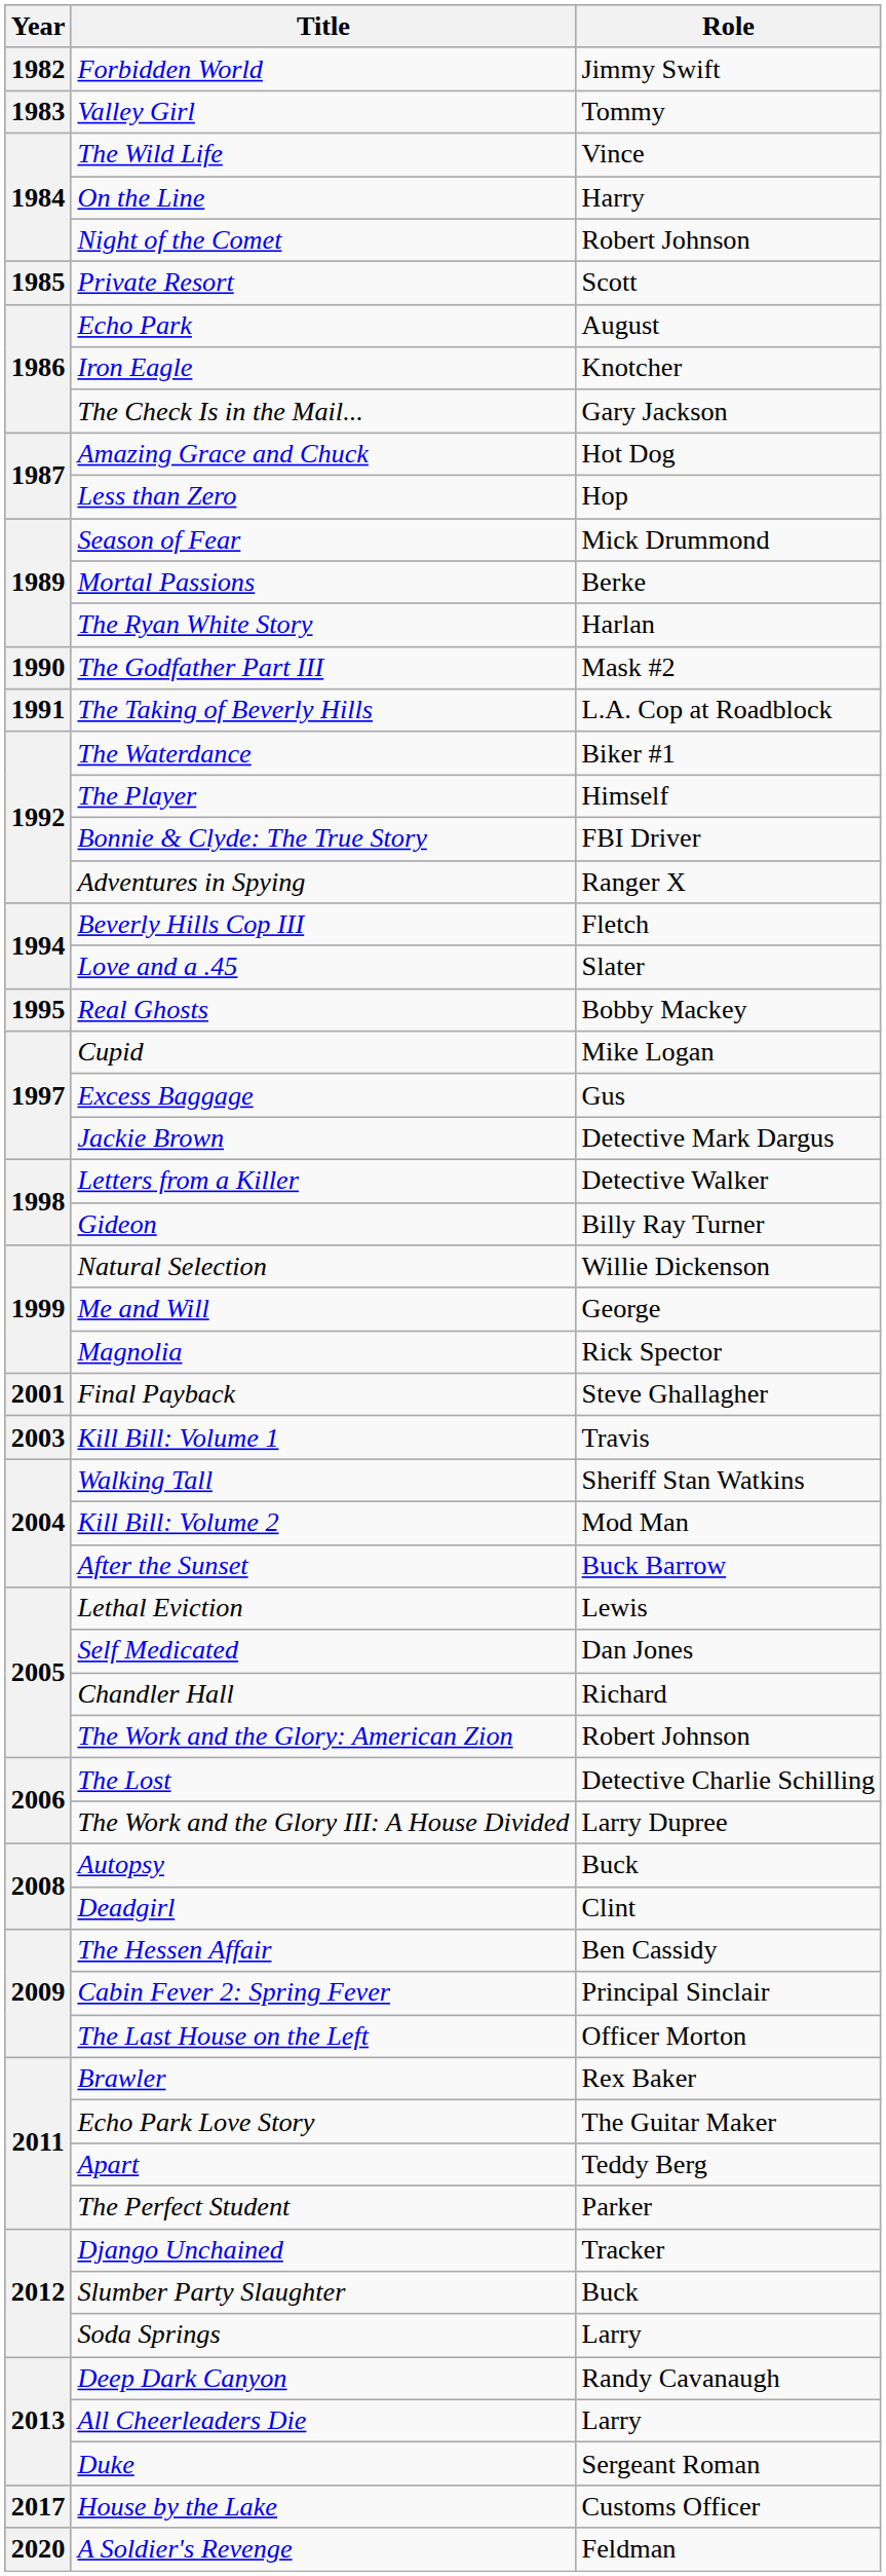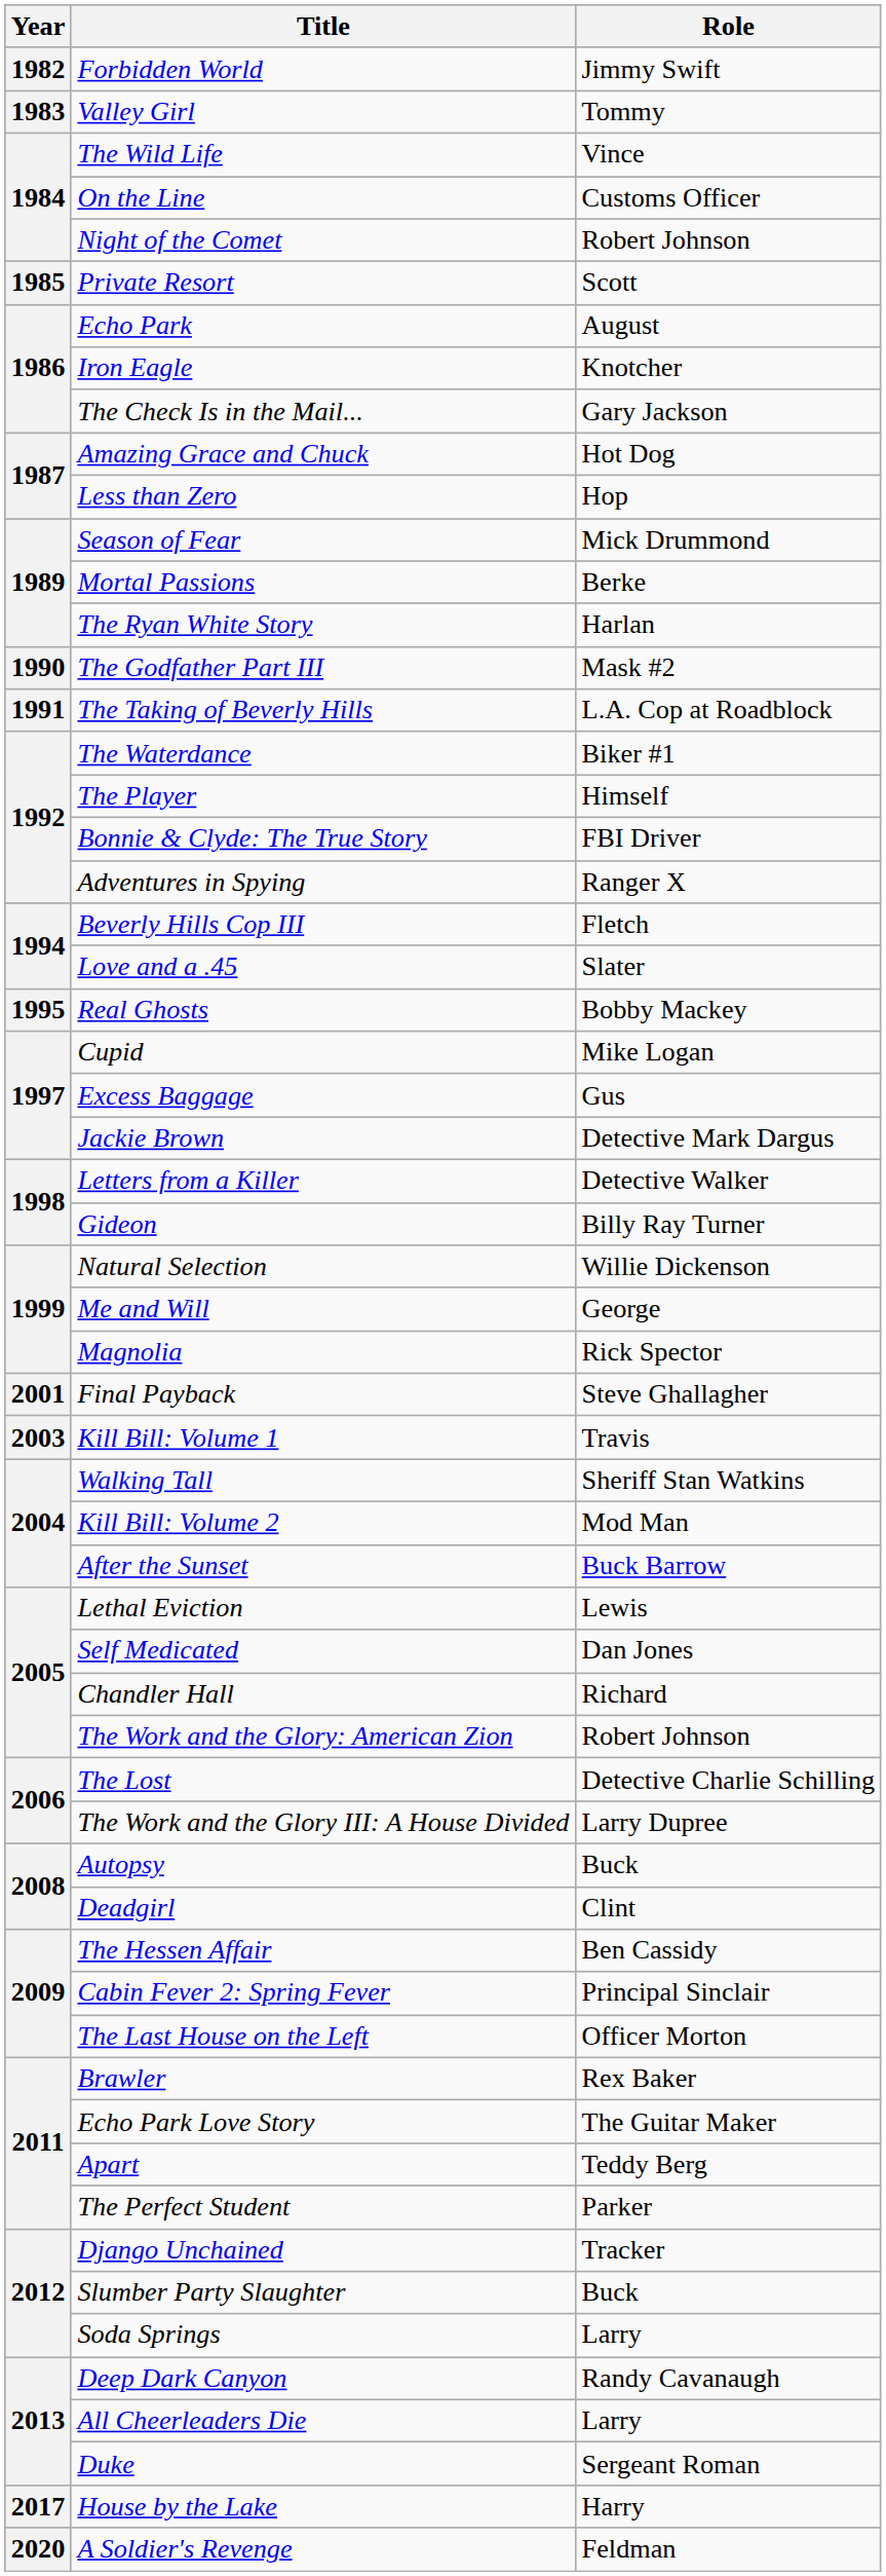 <table class="wikitable plainrowheaders sortable">
 <tr>
 <th scope="col">Year</th>
 <th scope="col">Title</th>
 <th scope="col">Role</th>
 </tr>
 <tr>
 <th scope="row">1982</th>
 <td><em><a href='#'>Forbidden World</a></em></td>
 <td>Jimmy Swift</td>
 </tr>
 <tr>
 <th scope="row">1983</th>
 <td><em><a href='#'>Valley Girl</a></em></td>
 <td>Tommy</td>
 </tr>
 <tr>
 <th scope="row" rowspan="3">1984</th>
 <td><em><a href='#'>The Wild Life</a></em></td>
 <td>Vince</td>
 </tr>
 <tr>
 <td><em><a href='#'>On the Line</a></em></td>
-<td>Harry</td>
+<td>Customs Officer</td>
 </tr>
 <tr>
 <td><em><a href='#'>Night of the Comet</a></em></td>
 <td>Robert Johnson</td>
 </tr>
 <tr>
 <th scope="row">1985</th>
 <td><em><a href='#'>Private Resort</a></em></td>
 <td>Scott</td>
 </tr>
 <tr>
 <th scope="row" rowspan="3">1986</th>
 <td><em><a href='#'>Echo Park</a></em></td>
 <td>August</td>
 </tr>
 <tr>
 <td><em><a href='#'>Iron Eagle</a></em></td>
 <td>Knotcher</td>
 </tr>
 <tr>
 <td><em>The Check Is in the Mail...</em></td>
 <td>Gary Jackson</td>
 </tr>
 <tr>
 <th scope="row" rowspan="2">1987</th>
 <td><em><a href='#'>Amazing Grace and Chuck</a></em></td>
 <td>Hot Dog</td>
 </tr>
 <tr>
 <td><em><a href='#'>Less than Zero</a></em></td>
 <td>Hop</td>
 </tr>
 <tr>
 <th scope="row" rowspan="3">1989</th>
 <td><em><a href='#'>Season of Fear</a></em></td>
 <td>Mick Drummond</td>
 </tr>
 <tr>
 <td><em><a href='#'>Mortal Passions</a></em></td>
 <td>Berke</td>
 </tr>
 <tr>
 <td><em><a href='#'>The Ryan White Story</a></em></td>
 <td>Harlan</td>
 </tr>
 <tr>
 <th scope="row">1990</th>
 <td><em><a href='#'>The Godfather Part III</a></em></td>
 <td>Mask #2</td>
 </tr>
 <tr>
 <th scope="row">1991</th>
 <td><em><a href='#'>The Taking of Beverly Hills</a></em></td>
 <td>L.A. Cop at Roadblock</td>
 </tr>
 <tr>
 <th scope="row" rowspan="4">1992</th>
 <td><em><a href='#'>The Waterdance</a></em></td>
 <td>Biker #1</td>
 </tr>
 <tr>
 <td><em><a href='#'>The Player</a></em></td>
 <td>Himself</td>
 </tr>
 <tr>
 <td><em><a href='#'>Bonnie & Clyde: The True Story</a></em></td>
 <td>FBI Driver</td>
 </tr>
 <tr>
 <td><em>Adventures in Spying</em></td>
 <td>Ranger X</td>
 </tr>
 <tr>
 <th scope="row" rowspan="2">1994</th>
 <td><em><a href='#'>Beverly Hills Cop III</a></em></td>
 <td>Fletch</td>
 </tr>
 <tr>
 <td><em><a href='#'>Love and a .45</a></em></td>
 <td>Slater</td>
 </tr>
 <tr>
 <th scope="row">1995</th>
 <td><em><a href='#'>Real Ghosts</a></em></td>
 <td>Bobby Mackey</td>
 </tr>
 <tr>
 <th scope="row" rowspan="3">1997</th>
 <td><em>Cupid</em></td>
 <td>Mike Logan</td>
 </tr>
 <tr>
 <td><em><a href='#'>Excess Baggage</a></em></td>
 <td>Gus</td>
 </tr>
 <tr>
 <td><em><a href='#'>Jackie Brown</a></em></td>
 <td>Detective Mark Dargus</td>
 </tr>
 <tr>
 <th scope="row" rowspan="2">1998</th>
 <td><em><a href='#'>Letters from a Killer</a></em></td>
 <td>Detective Walker</td>
 </tr>
 <tr>
 <td><em><a href='#'>Gideon</a></em></td>
 <td>Billy Ray Turner</td>
 </tr>
 <tr>
 <th scope="row" rowspan="3">1999</th>
 <td><em>Natural Selection</em></td>
 <td>Willie Dickenson</td>
 </tr>
 <tr>
 <td><em><a href='#'>Me and Will</a></em></td>
 <td>George</td>
 </tr>
 <tr>
 <td><em><a href='#'>Magnolia</a></em></td>
 <td>Rick Spector</td>
 </tr>
 <tr>
 <th scope="row">2001</th>
 <td><em>Final Payback</em></td>
 <td>Steve Ghallagher</td>
 </tr>
 <tr>
 <th scope="row">2003</th>
 <td><em><a href='#'>Kill Bill: Volume 1</a></em></td>
 <td>Travis</td>
 </tr>
 <tr>
 <th scope="row" rowspan="3">2004</th>
 <td><em><a href='#'>Walking Tall</a></em></td>
 <td>Sheriff Stan Watkins</td>
 </tr>
 <tr>
 <td><em><a href='#'>Kill Bill: Volume 2</a></em></td>
 <td>Mod Man</td>
 </tr>
 <tr>
 <td><em><a href='#'>After the Sunset</a></em></td>
 <td><a href='#'>Buck Barrow</a></td>
 </tr>
 <tr>
 <th scope="row" rowspan="4">2005</th>
 <td><em>Lethal Eviction</em></td>
 <td>Lewis</td>
 </tr>
 <tr>
 <td><em><a href='#'>Self Medicated</a></em></td>
 <td>Dan Jones</td>
 </tr>
 <tr>
 <td><em>Chandler Hall</em></td>
 <td>Richard</td>
 </tr>
 <tr>
 <td><em><a href='#'>The Work and the Glory: American Zion</a></em></td>
 <td>Robert Johnson</td>
 </tr>
 <tr>
 <th scope="row" rowspan="2">2006</th>
 <td><em><a href='#'>The Lost</a></em></td>
 <td>Detective Charlie Schilling</td>
 </tr>
 <tr>
 <td><em>The Work and the Glory III: A House Divided</em></td>
 <td>Larry Dupree</td>
 </tr>
 <tr>
 <th scope="row" rowspan="2">2008</th>
 <td><em><a href='#'>Autopsy</a></em></td>
 <td>Buck</td>
 </tr>
 <tr>
 <td><em><a href='#'>Deadgirl</a></em></td>
 <td>Clint</td>
 </tr>
 <tr>
 <th scope="row" rowspan="3">2009</th>
 <td><em><a href='#'>The Hessen Affair</a></em></td>
 <td>Ben Cassidy</td>
 </tr>
 <tr>
 <td><em><a href='#'>Cabin Fever 2: Spring Fever</a></em></td>
 <td>Principal Sinclair</td>
 </tr>
 <tr>
 <td><em><a href='#'>The Last House on the Left</a></em></td>
 <td>Officer Morton</td>
 </tr>
 <tr>
 <th scope="row" rowspan="4">2011</th>
 <td><em><a href='#'>Brawler</a></em></td>
 <td>Rex Baker</td>
 </tr>
 <tr>
 <td><em>Echo Park Love Story</em></td>
 <td>The Guitar Maker</td>
 </tr>
 <tr>
 <td><em><a href='#'>Apart</a></em></td>
 <td>Teddy Berg</td>
 </tr>
 <tr>
 <td><em>The Perfect Student</em></td>
 <td>Parker</td>
 </tr>
 <tr>
 <th scope="row" rowspan="3">2012</th>
 <td><em><a href='#'>Django Unchained</a></em></td>
 <td>Tracker</td>
 </tr>
 <tr>
 <td><em>Slumber Party Slaughter</em></td>
 <td>Buck</td>
 </tr>
 <tr>
 <td><em>Soda Springs</em></td>
 <td>Larry</td>
 </tr>
 <tr>
 <th scope="row" rowspan="3">2013</th>
 <td><em><a href='#'>Deep Dark Canyon</a></em></td>
 <td>Randy Cavanaugh</td>
 </tr>
 <tr>
 <td><em><a href='#'>All Cheerleaders Die</a></em></td>
 <td>Larry</td>
 </tr>
 <tr>
 <td><em><a href='#'>Duke</a></em></td>
 <td>Sergeant Roman</td>
 </tr>
 <tr>
 <th scope="row">2017</th>
 <td><em><a href='#'>House by the Lake</a></em></td>
-<td>Customs Officer</td>
+<td>Harry</td>
 </tr>
 <tr>
 <th scope="row">2020</th>
 <td><em><a href='#'>A Soldier's Revenge</a></em></td>
 <td>Feldman</td>
 </tr>
 </table>
